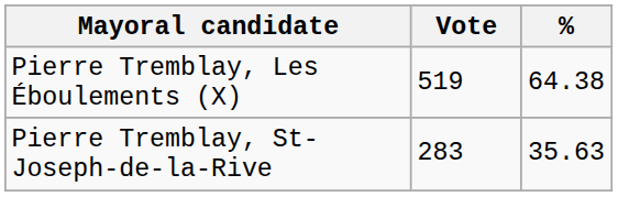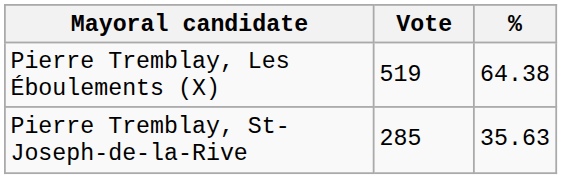 <table class="wikitable">
 <tr>
 <th bgcolor="#DDDDFF" width="200px">Mayoral candidate</th>
 <th bgcolor="#DDDDFF" width="50px">Vote</th>
 <th bgcolor="#DDDDFF" width="30px">%</th>
 </tr>
 <tr>
 <td>Pierre Tremblay, Les Éboulements (X)</td>
 <td>519</td>
 <td>64.38</td>
 </tr>
 <tr>
 <td>Pierre Tremblay, St-Joseph-de-la-Rive</td>
-<td>283</td>
+<td>285</td>
 <td>35.63</td>
 </tr>
 </table>
